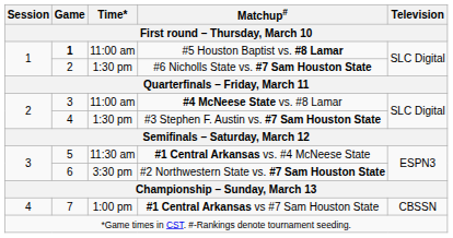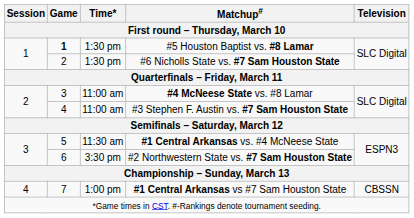 <table class="wikitable" style="font-size: 95%;text-align:center">
 <tr>
 <th>Session</th>
 <th>Game</th>
 <th>Time*</th>
 <th>Matchup<sup>#</sup></th>
 <th>Television</th>
 </tr>
 <tr>
 <th colspan=6>First round – Thursday, March 10</th>
 </tr>
 <tr>
 <td rowspan=2>1</td>
 <td><strong>1</strong></td>
-<td>11:00 am</td>
+<td>1:30 pm</td>
 <td>#5 Houston Baptist vs. <strong>#8 Lamar</strong></td>
 <td rowspan=2>SLC Digital</td>
 </tr>
 <tr>
 <td>2</td>
 <td>1:30 pm</td>
 <td>#6 Nicholls State vs. <strong>#7 Sam Houston State</strong></td>
 </tr>
 <tr>
 <th colspan=6>Quarterfinals – Friday, March 11</th>
 </tr>
 <tr>
 <td rowspan=2>2</td>
 <td>3</td>
 <td>11:00 am</td>
 <td><strong>#4 McNeese State</strong> vs. #8 Lamar</td>
 <td rowspan=2>SLC Digital</td>
 </tr>
 <tr>
 <td>4</td>
-<td>1:30 pm</td>
+<td>11:00 am</td>
 <td>#3 Stephen F. Austin vs. <strong>#7 Sam Houston State</strong></td>
 </tr>
 <tr>
 <th colspan=7>Semifinals – Saturday, March 12</th>
 </tr>
 <tr>
 <td rowspan=2>3</td>
 <td>5</td>
 <td>11:30 am</td>
 <td><strong>#1 Central Arkansas</strong> vs. #4 McNeese State</td>
 <td rowspan=2>ESPN3</td>
 </tr>
 <tr>
 <td>6</td>
 <td>3:30 pm</td>
 <td>#2 Northwestern State vs. <strong>#7 Sam Houston State</strong></td>
 </tr>
 <tr>
 <th colspan=7>Championship – Sunday, March 13</th>
 </tr>
 <tr>
 <td>4</td>
 <td>7</td>
 <td>1:00 pm</td>
 <td><strong>#1 Central Arkansas</strong> vs #7 Sam Houston State</td>
 <td>CBSSN</td>
 </tr>
 <tr>
 <td colspan=6><small>*Game times in <a href='#'>CST</a>. #-Rankings denote tournament seeding.</small></td>
 </tr>
 </table>
